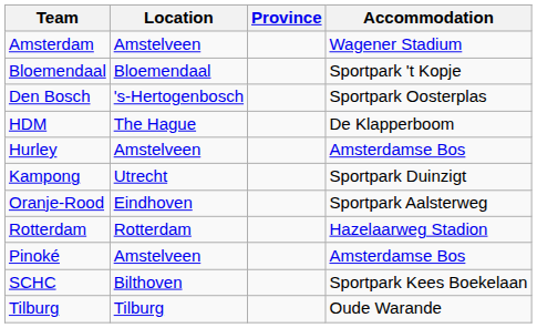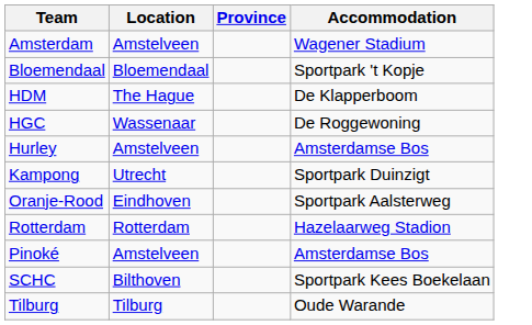 <table class="wikitable sortable">
 <tr>
 <th>Team</th>
 <th>Location</th>
 <th><a href='#'>Province</a></th>
 <th>Accommodation</th>
 </tr>
 <tr>
 <td><a href='#'>Amsterdam</a></td>
 <td><a href='#'>Amstelveen</a></td>
 <td></td>
 <td><a href='#'>Wagener Stadium</a></td>
 </tr>
 <tr>
 <td><a href='#'>Bloemendaal</a></td>
 <td><a href='#'>Bloemendaal</a></td>
 <td></td>
 <td>Sportpark 't Kopje</td>
 </tr>
 <tr>
-<td><a href='#'>Den Bosch</a></td>
-<td><a href='#'>'s-Hertogenbosch</a></td>
-<td></td>
-<td>Sportpark Oosterplas</td>
-</tr>
-<tr>
 <td><a href='#'>HDM</a></td>
 <td><a href='#'>The Hague</a></td>
 <td></td>
 <td>De Klapperboom</td>
+</tr>
+<tr>
+<td><a href='#'>HGC</a></td>
+<td><a href='#'>Wassenaar</a></td>
+<td></td>
+<td>De Roggewoning</td>
 </tr>
 <tr>
 <td><a href='#'>Hurley</a></td>
 <td><a href='#'>Amstelveen</a></td>
 <td></td>
 <td><a href='#'>Amsterdamse Bos</a></td>
 </tr>
 <tr>
 <td><a href='#'>Kampong</a></td>
 <td><a href='#'>Utrecht</a></td>
 <td></td>
 <td>Sportpark Duinzigt</td>
 </tr>
 <tr>
 <td><a href='#'>Oranje-Rood</a></td>
 <td><a href='#'>Eindhoven</a></td>
 <td></td>
 <td>Sportpark Aalsterweg</td>
 </tr>
 <tr>
 <td><a href='#'>Rotterdam</a></td>
 <td><a href='#'>Rotterdam</a></td>
 <td></td>
 <td><a href='#'>Hazelaarweg Stadion</a></td>
 </tr>
 <tr>
 <td><a href='#'>Pinoké</a></td>
 <td><a href='#'>Amstelveen</a></td>
 <td></td>
 <td><a href='#'>Amsterdamse Bos</a></td>
 </tr>
 <tr>
 <td><a href='#'>SCHC</a></td>
 <td><a href='#'>Bilthoven</a></td>
 <td></td>
 <td>Sportpark Kees Boekelaan</td>
 </tr>
 <tr>
 <td><a href='#'>Tilburg</a></td>
 <td><a href='#'>Tilburg</a></td>
 <td></td>
 <td>Oude Warande</td>
 </tr>
 </table>
